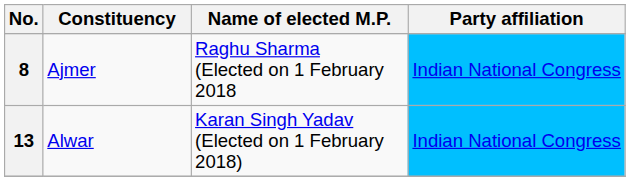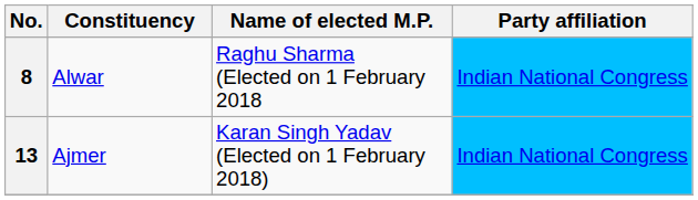 <table class="sortable wikitable">
 <tr>
 <th>No.</th>
 <th style="width:120px">Constituency</th>
 <th style="width:180px">Name of elected M.P.</th>
 <th>Party affiliation</th>
 </tr>
 <tr>
 </tr>
 <tr>
 <th>8</th>
-<td><a href='#'>Ajmer</a></td>
+<td><a href='#'>Alwar</a></td>
 <td><a href='#'>Raghu Sharma</a><br>(Elected on 1 February 2018</td>
 <td bgcolor=#00BFFF><a href='#'>Indian National Congress</a></td>
 </tr>
 <tr>
 <th>13</th>
-<td><a href='#'>Alwar</a></td>
+<td><a href='#'>Ajmer</a></td>
 <td><a href='#'>Karan Singh Yadav</a><br>(Elected on 1 February 2018)</td>
 <td bgcolor=#00BFFF><a href='#'>Indian National Congress</a></td>
 </tr>
 <tr>
 </tr>
 </table>
